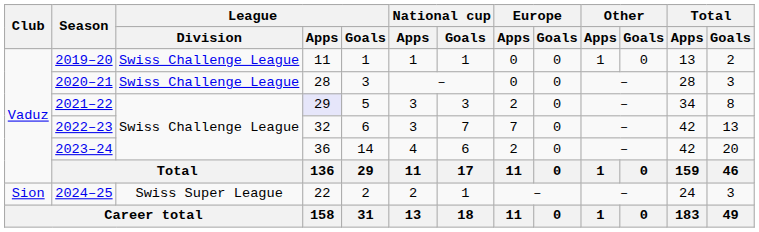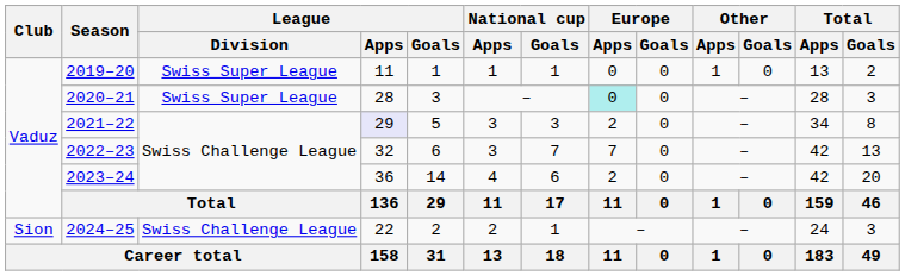 <table class="wikitable" style="text-align: center;">
 <tr>
 <th rowspan="2">Club</th>
 <th rowspan="2">Season</th>
 <th colspan="3">League</th>
 <th colspan="2">National cup</th>
 <th colspan="2">Europe</th>
 <th colspan="2">Other</th>
 <th colspan="2">Total</th>
 </tr>
 <tr>
 <th>Division</th>
 <th>Apps</th>
 <th>Goals</th>
 <th>Apps</th>
 <th>Goals</th>
 <th>Apps</th>
 <th>Goals</th>
 <th>Apps</th>
 <th>Goals</th>
 <th>Apps</th>
 <th>Goals</th>
 </tr>
 <tr>
 <td rowspan="6"><a href='#'>Vaduz</a></td>
 <td><a href='#'>2019–20</a></td>
-<td><a href='#'>Swiss Challenge League</a></td>
+<td><a href='#'>Swiss Super League</a></td>
 <td>11</td>
 <td>1</td>
 <td>1</td>
 <td>1</td>
 <td>0</td>
 <td>0</td>
 <td>1</td>
 <td>0</td>
 <td>13</td>
 <td>2</td>
 </tr>
 <tr>
 <td><a href='#'>2020–21</a></td>
-<td><a href='#'>Swiss Challenge League</a></td>
+<td><a href='#'>Swiss Super League</a></td>
 <td>28</td>
 <td>3</td>
 <td colspan="2">–</td>
-<td>0</td>
+<td style="background: paleturquoise;">0</td>
 <td>0</td>
 <td colspan="2">–</td>
 <td>28</td>
 <td>3</td>
 </tr>
 <tr>
 <td><a href='#'>2021–22</a></td>
 <td rowspan=3>Swiss Challenge League</td>
 <td style="background: lavender;">29</td>
 <td>5</td>
 <td>3</td>
 <td>3</td>
 <td>2</td>
 <td>0</td>
 <td colspan="2">–</td>
 <td>34</td>
 <td>8</td>
 </tr>
 <tr>
 <td><a href='#'>2022–23</a></td>
 <td>32</td>
 <td>6</td>
 <td>3</td>
 <td>7</td>
 <td>7</td>
 <td>0</td>
 <td colspan="2">–</td>
 <td>42</td>
 <td>13</td>
 </tr>
 <tr>
 <td><a href='#'>2023–24</a></td>
 <td>36</td>
 <td>14</td>
 <td>4</td>
 <td>6</td>
 <td>2</td>
 <td>0</td>
 <td colspan="2">–</td>
 <td>42</td>
 <td>20</td>
 </tr>
 <tr>
 <th colspan="2">Total</th>
 <th>136</th>
 <th>29</th>
 <th>11</th>
 <th>17</th>
 <th>11</th>
 <th>0</th>
 <th>1</th>
 <th>0</th>
 <th>159</th>
 <th>46</th>
 </tr>
 <tr>
 <td><a href='#'>Sion</a></td>
 <td><a href='#'>2024–25</a></td>
-<td>Swiss Super League</td>
+<td><a href='#'>Swiss Challenge League</a></td>
 <td>22</td>
 <td>2</td>
 <td>2</td>
 <td>1</td>
 <td colspan=2>–</td>
 <td colspan=2>–</td>
 <td>24</td>
 <td>3</td>
 </tr>
 <tr>
 <th colspan="3">Career total</th>
 <th>158</th>
 <th>31</th>
 <th>13</th>
 <th>18</th>
 <th>11</th>
 <th>0</th>
 <th>1</th>
 <th>0</th>
 <th>183</th>
 <th>49</th>
 </tr>
 </table>
